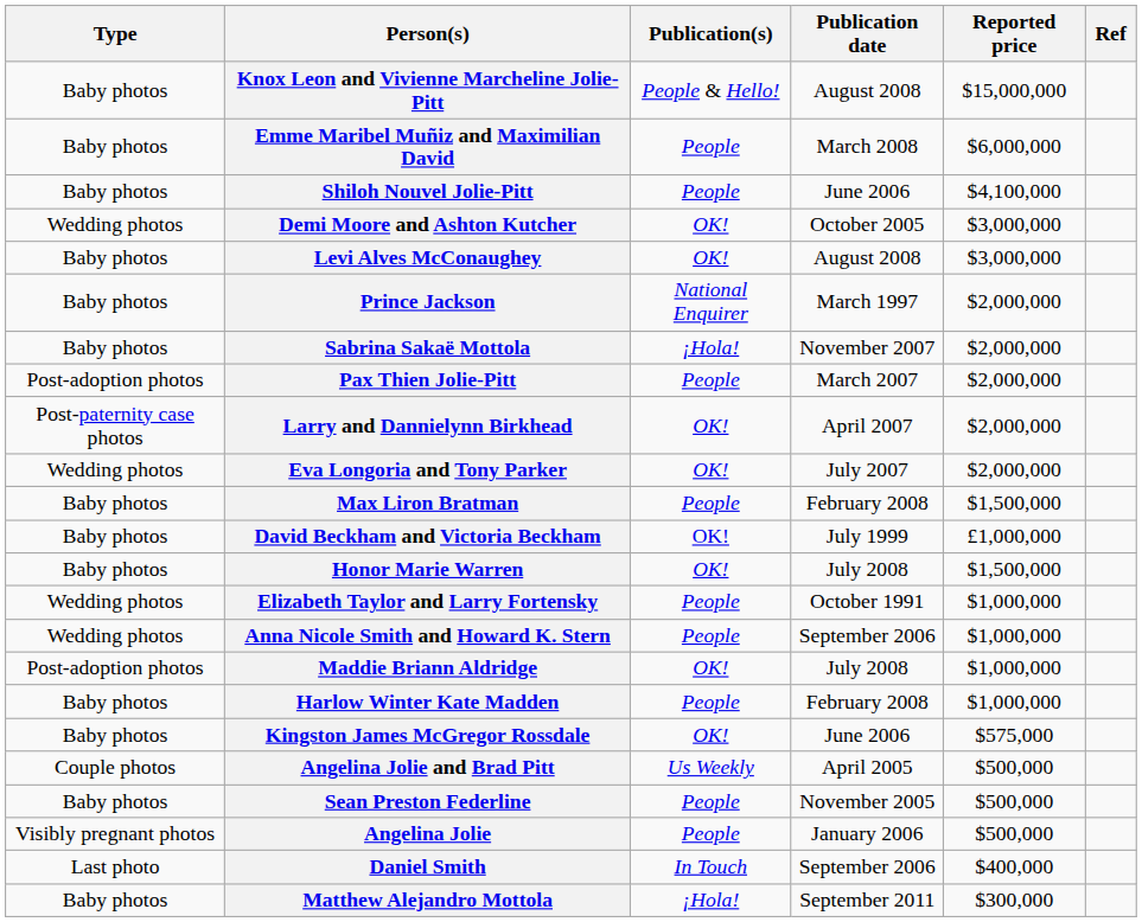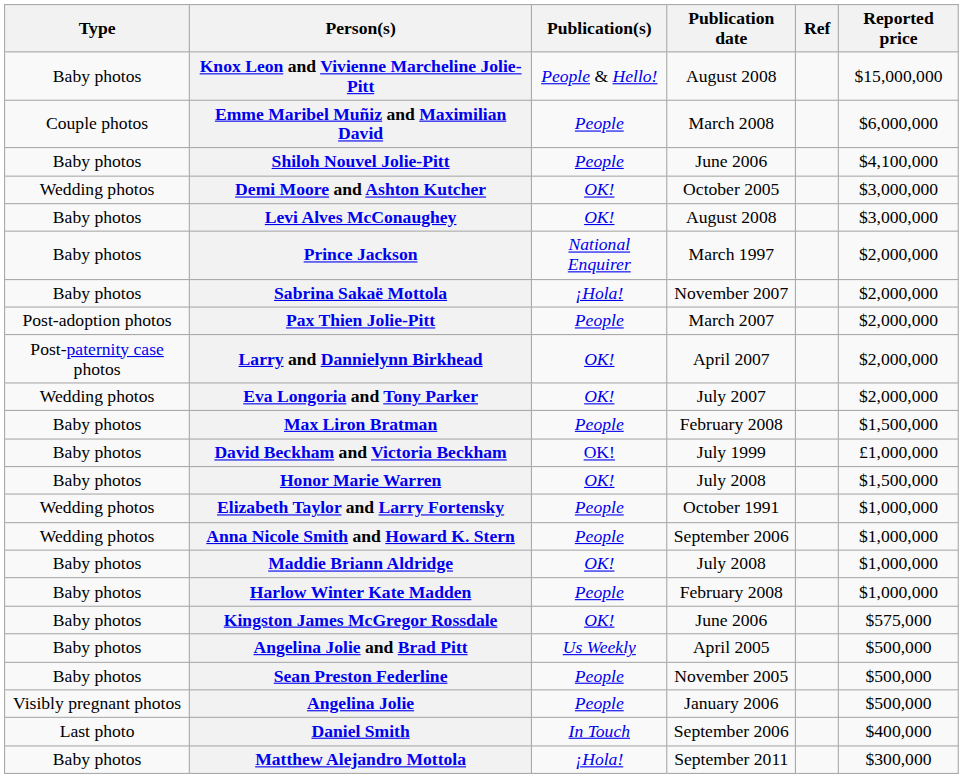 <table class="wikitable sortable plainrowheaders" style="text-align: center;">
 <tr>
 <th scope="col">Type</th>
 <th scope="col">Person(s)</th>
 <th scope="col">Publication(s)</th>
 <th scope="col">Publication date</th>
+<th scope="col" style="width: 2em;" class="unsortable">Ref</th>
 <th scope="col">Reported price</th>
-<th scope="col" style="width: 2em;" class="unsortable">Ref</th>
 </tr>
 <tr>
 <td>Baby photos</td>
 <th scope="row"><a href='#'>Knox Leon</a> and <a href='#'>Vivienne Marcheline Jolie-Pitt</a></th>
 <td><em><a href='#'>People</a></em> & <em><a href='#'>Hello!</a></em></td>
 <td>August 2008</td>
+<td></td>
 <td>$15,000,000</td>
-<td></td>
 </tr>
 <tr>
-<td>Baby photos</td>
+<td>Couple photos</td>
 <th scope="row"><a href='#'>Emme Maribel Muñiz</a> and <a href='#'>Maximilian David</a></th>
 <td><em><a href='#'>People</a></em></td>
 <td>March 2008</td>
+<td></td>
 <td>$6,000,000</td>
-<td></td>
 </tr>
 <tr>
 <td>Baby photos</td>
 <th scope="row"><a href='#'>Shiloh Nouvel Jolie-Pitt</a></th>
 <td><em><a href='#'>People</a></em></td>
 <td>June 2006</td>
+<td></td>
 <td>$4,100,000</td>
-<td></td>
 </tr>
 <tr>
 <td>Wedding photos</td>
 <th scope="row"><a href='#'>Demi Moore</a> and <a href='#'>Ashton Kutcher</a></th>
 <td><em><a href='#'>OK!</a></em></td>
 <td>October 2005</td>
+<td></td>
 <td>$3,000,000</td>
-<td></td>
 </tr>
 <tr>
 <td>Baby photos</td>
 <th scope="row"><a href='#'>Levi Alves McConaughey</a></th>
 <td><em><a href='#'>OK!</a></em></td>
 <td>August 2008</td>
+<td></td>
 <td>$3,000,000</td>
-<td></td>
 </tr>
 <tr>
 <td>Baby photos</td>
 <th scope="row"><a href='#'>Prince Jackson</a></th>
 <td><em><a href='#'>National Enquirer</a></em></td>
 <td>March 1997</td>
+<td></td>
 <td>$2,000,000</td>
-<td></td>
 </tr>
 <tr>
 <td>Baby photos</td>
 <th scope="row"><a href='#'>Sabrina Sakaë Mottola</a></th>
 <td><em><a href='#'>¡Hola!</a></em></td>
 <td>November 2007</td>
+<td></td>
 <td>$2,000,000</td>
-<td></td>
 </tr>
 <tr>
 <td>Post-adoption photos</td>
 <th scope="row"><a href='#'>Pax Thien Jolie-Pitt</a></th>
 <td><em><a href='#'>People</a></em></td>
 <td>March 2007</td>
+<td></td>
 <td>$2,000,000</td>
-<td></td>
 </tr>
 <tr>
 <td>Post-<a href='#'>paternity case</a> photos</td>
 <th scope="row"><a href='#'>Larry</a> and <a href='#'>Dannielynn Birkhead</a></th>
 <td><em><a href='#'>OK!</a></em></td>
 <td>April 2007</td>
+<td></td>
 <td>$2,000,000</td>
-<td></td>
 </tr>
 <tr>
 <td>Wedding photos</td>
 <th scope="row"><a href='#'>Eva Longoria</a> and <a href='#'>Tony Parker</a></th>
 <td><em><a href='#'>OK!</a></em></td>
 <td>July 2007</td>
+<td></td>
 <td>$2,000,000</td>
-<td></td>
 </tr>
 <tr>
 <td>Baby photos</td>
 <th scope="row"><a href='#'>Max Liron Bratman</a></th>
 <td><em><a href='#'>People</a></em></td>
 <td>February 2008</td>
+<td></td>
 <td>$1,500,000</td>
-<td></td>
 </tr>
 <tr>
 <td>Baby photos</td>
 <th scope="row"><a href='#'>David Beckham</a> and <a href='#'>Victoria Beckham</a></th>
 <td><a href='#'>OK!</a></td>
 <td>July 1999</td>
+<td></td>
 <td>£1,000,000</td>
-<td></td>
 </tr>
 <tr>
 <td>Baby photos</td>
 <th scope="row"><a href='#'>Honor Marie Warren</a></th>
 <td><em><a href='#'>OK!</a></em></td>
 <td>July 2008</td>
+<td></td>
 <td>$1,500,000</td>
-<td></td>
 </tr>
 <tr>
 <td>Wedding photos</td>
 <th scope="row"><a href='#'>Elizabeth Taylor</a> and <a href='#'>Larry Fortensky</a></th>
 <td><em><a href='#'>People</a></em></td>
 <td>October 1991</td>
+<td></td>
 <td>$1,000,000</td>
-<td></td>
 </tr>
 <tr>
 <td>Wedding photos</td>
 <th scope="row"><a href='#'>Anna Nicole Smith</a> and <a href='#'>Howard K. Stern</a></th>
 <td><em><a href='#'>People</a></em></td>
 <td>September 2006</td>
+<td></td>
 <td>$1,000,000</td>
-<td></td>
 </tr>
 <tr>
-<td>Post-adoption photos</td>
+<td>Baby photos</td>
 <th scope="row"><a href='#'>Maddie Briann Aldridge</a></th>
 <td><em><a href='#'>OK!</a></em></td>
 <td>July 2008</td>
+<td></td>
 <td>$1,000,000</td>
-<td></td>
 </tr>
 <tr>
 <td>Baby photos</td>
 <th scope="row"><a href='#'>Harlow Winter Kate Madden</a></th>
 <td><em><a href='#'>People</a></em></td>
 <td>February 2008</td>
+<td></td>
 <td>$1,000,000</td>
-<td></td>
 </tr>
 <tr>
 <td>Baby photos</td>
 <th scope="row"><a href='#'>Kingston James McGregor Rossdale</a></th>
 <td><em><a href='#'>OK!</a></em></td>
 <td>June 2006</td>
+<td></td>
 <td>$575,000</td>
-<td></td>
 </tr>
 <tr>
-<td>Couple photos</td>
+<td>Baby photos</td>
 <th scope="row"><a href='#'>Angelina Jolie</a> and <a href='#'>Brad Pitt</a></th>
 <td><em><a href='#'>Us Weekly</a></em></td>
 <td>April 2005</td>
+<td></td>
 <td>$500,000</td>
-<td></td>
 </tr>
 <tr>
 <td>Baby photos</td>
 <th scope="row"><a href='#'>Sean Preston Federline</a></th>
 <td><em><a href='#'>People</a></em></td>
 <td>November 2005</td>
+<td></td>
 <td>$500,000</td>
-<td></td>
 </tr>
 <tr>
 <td>Visibly pregnant photos</td>
 <th scope="row"><a href='#'>Angelina Jolie</a></th>
 <td><em><a href='#'>People</a></em></td>
 <td>January 2006</td>
+<td></td>
 <td>$500,000</td>
-<td></td>
 </tr>
 <tr>
 <td>Last photo</td>
 <th scope="row"><a href='#'>Daniel Smith</a></th>
 <td><em><a href='#'>In Touch</a></em></td>
 <td>September 2006</td>
+<td></td>
 <td>$400,000</td>
-<td></td>
 </tr>
 <tr>
 <td>Baby photos</td>
 <th scope="row"><a href='#'>Matthew Alejandro Mottola</a></th>
 <td><em><a href='#'>¡Hola!</a></em></td>
 <td>September 2011</td>
+<td></td>
 <td>$300,000</td>
-<td></td>
 </tr>
 </table>
